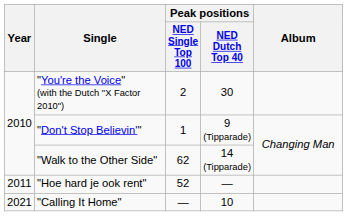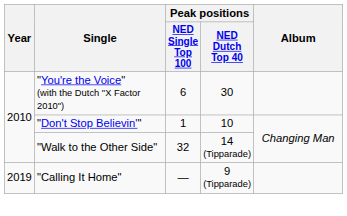 <table class="wikitable">
 <tr>
 <th align="center" rowspan="2" width="10">Year</th>
 <th align="center" rowspan="2" width="180">Single</th>
 <th align="center" colspan="2" width="20">Peak positions</th>
 <th align="center" rowspan="2" width="120">Album</th>
 </tr>
 <tr>
 <th scope="col" style="width:3em;font-size:90%;"><a href='#'>NED<br>Single<br>Top 100</a><br></th>
 <th scope="col" style="width:3em;font-size:90%;"><a href='#'>NED<br>Dutch<br>Top 40</a><br></th>
 </tr>
 <tr>
 <td style="text-align:center;" rowspan=3>2010</td>
 <td>"<a href='#'>You're the Voice</a>" <br><small>(with the Dutch "X Factor 2010")</small></td>
-<td style="text-align:center;">2</td>
+<td style="text-align:center;">6</td>
 <td style="text-align:center;">30</td>
 <td style="text-align:center;"></td>
 </tr>
 <tr>
 <td>"<a href='#'>Don't Stop Believin'</a>"</td>
 <td style="text-align:center;">1</td>
-<td style="text-align:center;">9<br><small>(Tipparade)</small></td>
+<td style="text-align:center;">10</td>
 <td style="text-align:center;" rowspan=2><em>Changing Man</em></td>
 </tr>
 <tr>
 <td>"Walk to the Other Side"</td>
-<td style="text-align:center;">62</td>
+<td style="text-align:center;">32</td>
 <td style="text-align:center;">14<br><small>(Tipparade)</small></td>
 </tr>
 <tr>
-<td style="text-align:center;">2011</td>
-<td>"Hoe hard je ook rent"</td>
-<td style="text-align:center;">52</td>
-<td style="text-align:center;">—</td>
-<td style="text-align:center;"></td>
-</tr>
-<tr>
-<td style="text-align:center;">2021</td>
+<td style="text-align:center;">2019</td>
 <td>"Calling It Home"</td>
 <td style="text-align:center;">—</td>
-<td style="text-align:center;">10</td>
+<td style="text-align:center;">9<br><small>(Tipparade)</small></td>
 <td style="text-align:center;"></td>
 </tr>
 </table>
